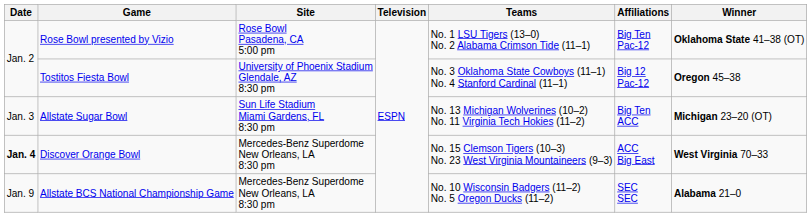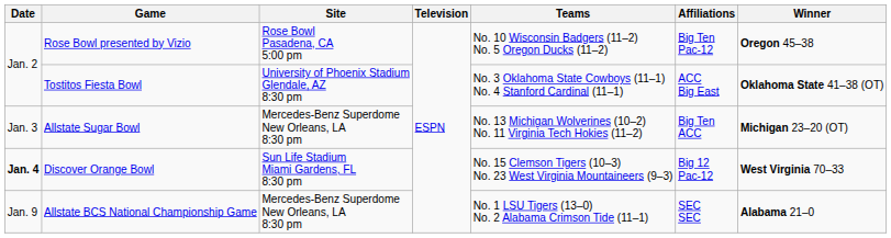 <table class="wikitable" style="font-size:90%;">
 <tr>
 <th>Date</th>
 <th>Game</th>
 <th>Site</th>
 <th>Television</th>
 <th>Teams</th>
 <th>Affiliations</th>
 <th>Winner</th>
 </tr>
 <tr>
 <td rowspan="2" style="white-space:nowrap">Jan. 2</td>
 <td><a href='#'>Rose Bowl presented by Vizio</a></td>
 <td><a href='#'>Rose Bowl</a><br><a href='#'>Pasadena, CA</a><br>5:00 pm</td>
 <td rowspan="5"><a href='#'>ESPN</a></td>
-<td>No. 1 <a href='#'>LSU Tigers</a> (13–0)<br>No. 2 <a href='#'>Alabama Crimson Tide</a> (11–1)</td>
+<td>No. 10 <a href='#'>Wisconsin Badgers</a> (11–2)<br>No. 5 <a href='#'>Oregon Ducks</a> (11–2)</td>
 <td><a href='#'>Big Ten</a><br><a href='#'>Pac-12</a></td>
-<td><strong>Oklahoma State</strong> 41–38 (OT)</td>
+<td><strong>Oregon</strong> 45–38</td>
 </tr>
 <tr>
 <td><a href='#'>Tostitos Fiesta Bowl</a></td>
 <td><a href='#'>University of Phoenix Stadium</a><br><a href='#'>Glendale, AZ</a><br>8:30 pm</td>
 <td>No. 3 <a href='#'>Oklahoma State Cowboys</a> (11–1)<br>No. 4 <a href='#'>Stanford Cardinal</a> (11–1)</td>
-<td><a href='#'>Big 12</a><br><a href='#'>Pac-12</a></td>
-<td><strong>Oregon</strong> 45–38</td>
+<td><a href='#'>ACC</a><br><a href='#'>Big East</a></td>
+<td><strong>Oklahoma State</strong> 41–38 (OT)</td>
 </tr>
 <tr>
 <td>Jan. 3</td>
 <td><a href='#'>Allstate Sugar Bowl</a></td>
-<td><a href='#'>Sun Life Stadium</a><br><a href='#'>Miami Gardens, FL</a><br>8:30 pm</td>
+<td>Mercedes-Benz Superdome<br>New Orleans, LA<br>8:30 pm</td>
 <td>No. 13 <a href='#'>Michigan Wolverines</a> (10–2)<br>No. 11 <a href='#'>Virginia Tech Hokies</a> (11–2)</td>
 <td><a href='#'>Big Ten</a><br><a href='#'>ACC</a></td>
 <td><strong>Michigan</strong> 23–20 (OT)</td>
 </tr>
 <tr>
 <td><strong>Jan. 4</strong></td>
 <td><a href='#'>Discover Orange Bowl</a></td>
-<td>Mercedes-Benz Superdome<br>New Orleans, LA<br>8:30 pm</td>
+<td><a href='#'>Sun Life Stadium</a><br><a href='#'>Miami Gardens, FL</a><br>8:30 pm</td>
 <td style="white-space:nowrap">No. 15 <a href='#'>Clemson Tigers</a> (10–3)<br>No. 23 <a href='#'>West Virginia Mountaineers</a> (9–3)</td>
-<td><a href='#'>ACC</a><br><a href='#'>Big East</a></td>
+<td><a href='#'>Big 12</a><br><a href='#'>Pac-12</a></td>
 <td><strong>West Virginia</strong> 70–33</td>
 </tr>
 <tr>
 <td>Jan. 9</td>
 <td><a href='#'>Allstate BCS National Championship Game</a></td>
 <td>Mercedes-Benz Superdome<br>New Orleans, LA<br>8:30 pm</td>
-<td>No. 10 <a href='#'>Wisconsin Badgers</a> (11–2)<br>No. 5 <a href='#'>Oregon Ducks</a> (11–2)</td>
+<td>No. 1 <a href='#'>LSU Tigers</a> (13–0)<br>No. 2 <a href='#'>Alabama Crimson Tide</a> (11–1)</td>
 <td><a href='#'>SEC</a><br><a href='#'>SEC</a></td>
 <td><strong>Alabama</strong> 21–0</td>
 </tr>
 </table>
